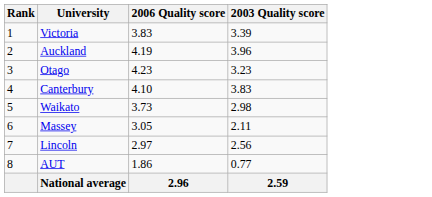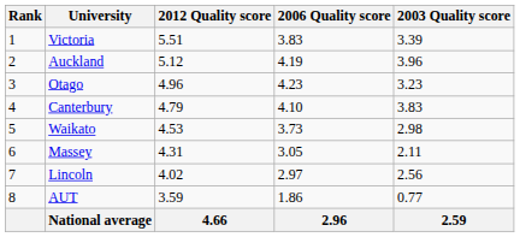 <table class="wikitable sortable">
 <tr>
 <th>Rank</th>
 <th>University</th>
+<th>2012 Quality score</th>
 <th>2006 Quality score</th>
 <th>2003 Quality score</th>
 </tr>
 <tr>
 <td>1</td>
 <td><a href='#'>Victoria</a></td>
+<td>5.51</td>
 <td>3.83</td>
 <td>3.39</td>
 </tr>
 <tr>
 <td>2</td>
 <td><a href='#'>Auckland</a></td>
+<td>5.12</td>
 <td>4.19</td>
 <td>3.96</td>
 </tr>
 <tr>
 <td>3</td>
 <td><a href='#'>Otago</a></td>
+<td>4.96</td>
 <td>4.23</td>
 <td>3.23</td>
 </tr>
 <tr>
 <td>4</td>
 <td><a href='#'>Canterbury</a></td>
+<td>4.79</td>
 <td>4.10</td>
 <td>3.83</td>
 </tr>
 <tr>
 <td>5</td>
 <td><a href='#'>Waikato</a></td>
+<td>4.53</td>
 <td>3.73</td>
 <td>2.98</td>
 </tr>
 <tr>
 <td>6</td>
 <td><a href='#'>Massey</a></td>
+<td>4.31</td>
 <td>3.05</td>
 <td>2.11</td>
 </tr>
 <tr>
 <td>7</td>
 <td><a href='#'>Lincoln</a></td>
+<td>4.02</td>
 <td>2.97</td>
 <td>2.56</td>
 </tr>
 <tr>
 <td>8</td>
 <td><a href='#'>AUT</a></td>
+<td>3.59</td>
 <td>1.86</td>
 <td>0.77</td>
 </tr>
 <tr>
 <th></th>
 <th>National average</th>
+<th>4.66</th>
 <th>2.96</th>
 <th>2.59</th>
 </tr>
 </table>
